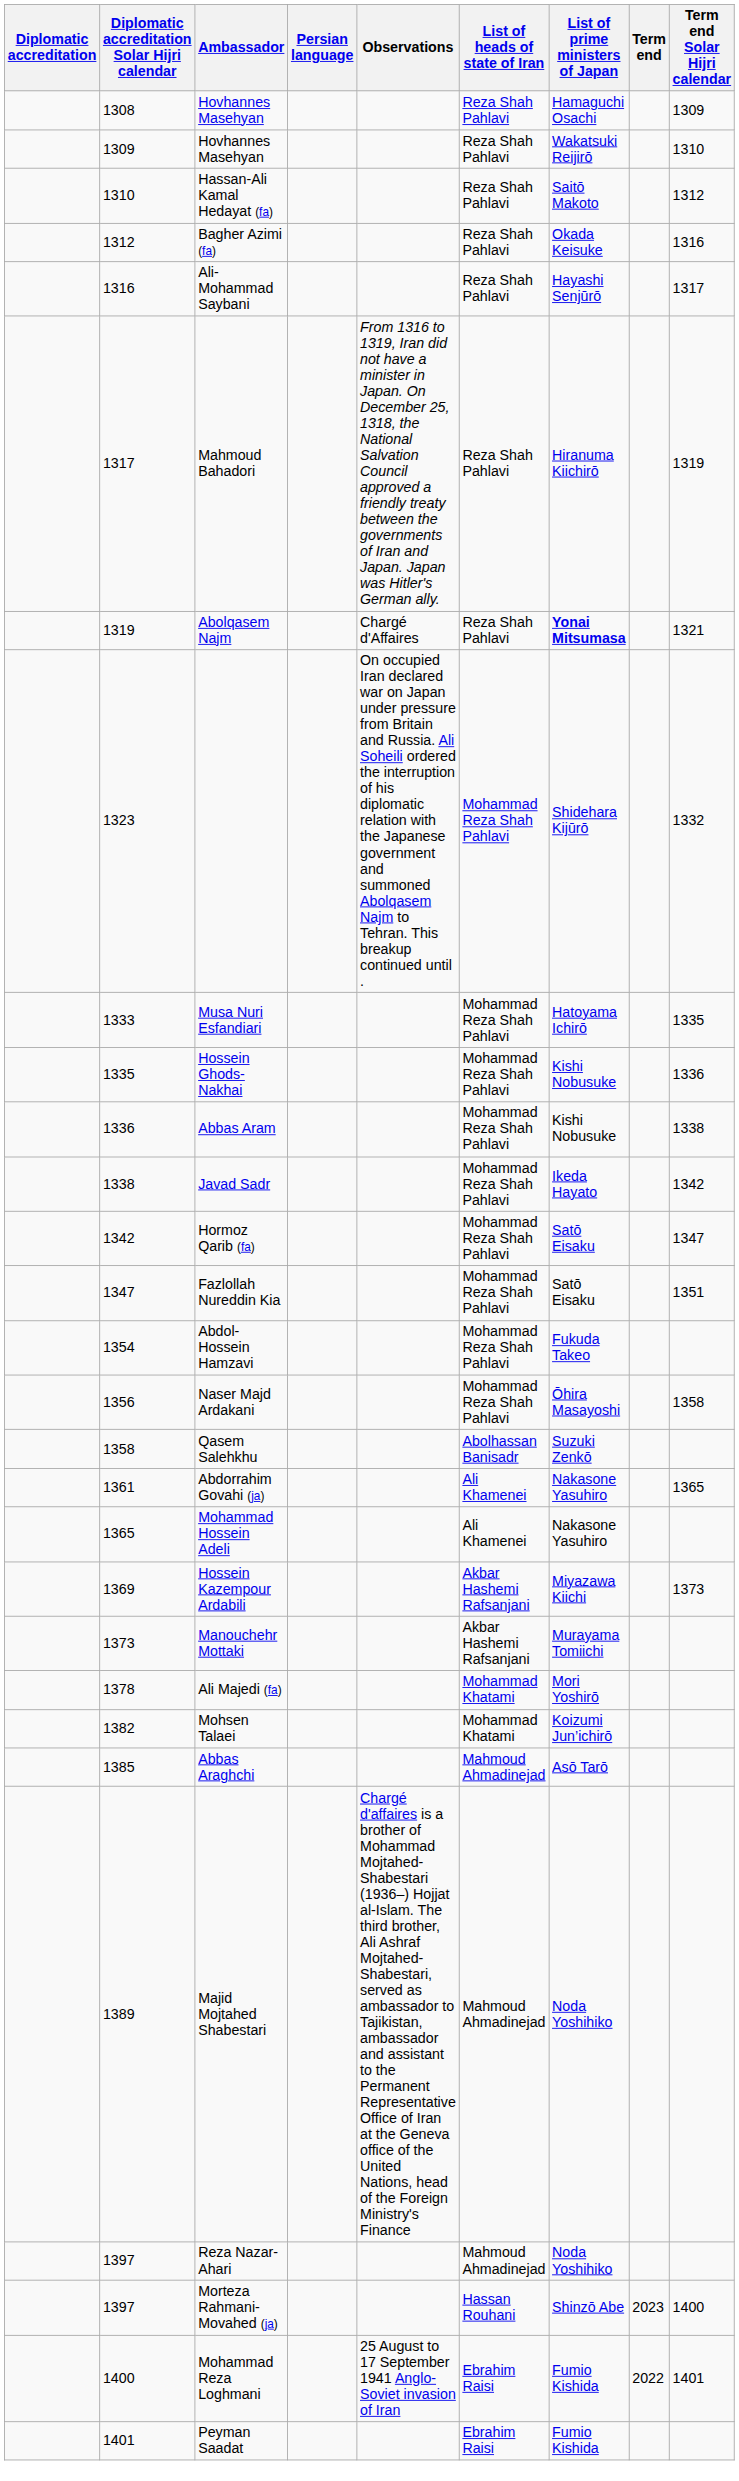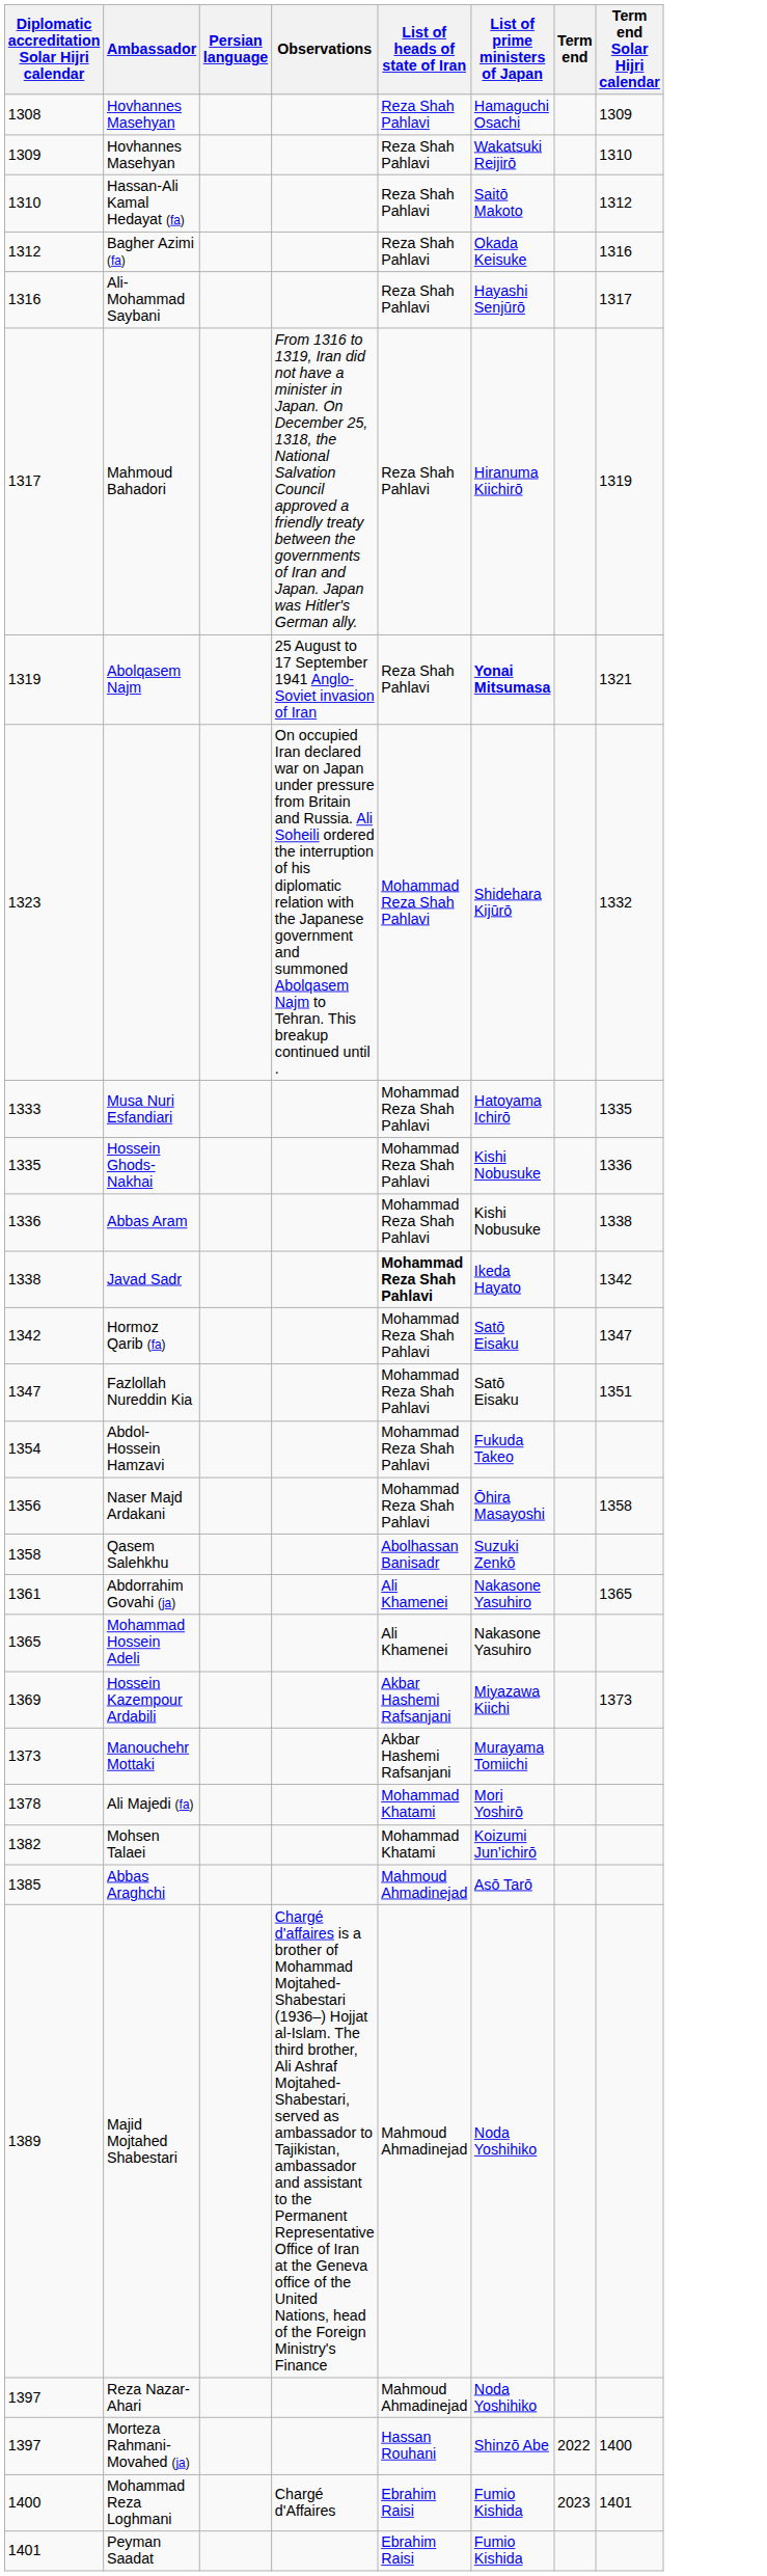 <table class="wikitable sortable">
 <tr>
-<th><a href='#'>Diplomatic accreditation</a></th>
 <th><a href='#'>Diplomatic accreditation</a> <a href='#'>Solar Hijri calendar</a></th>
 <th><a href='#'>Ambassador</a></th>
 <th><a href='#'>Persian language</a></th>
 <th>Observations</th>
 <th><a href='#'>List of heads of state of Iran</a></th>
 <th><a href='#'>List of prime ministers of Japan</a></th>
 <th>Term end</th>
 <th>Term end <a href='#'>Solar Hijri calendar</a></th>
 </tr>
 <tr>
-<td></td>
 <td>1308</td>
 <td><a href='#'>Hovhannes Masehyan</a></td>
 <td></td>
 <td></td>
 <td><a href='#'>Reza Shah Pahlavi</a></td>
 <td><a href='#'>Hamaguchi Osachi</a></td>
 <td></td>
 <td>1309</td>
 </tr>
 <tr>
-<td></td>
 <td>1309</td>
 <td>Hovhannes Masehyan</td>
 <td> </td>
 <td></td>
 <td>Reza Shah Pahlavi</td>
 <td><a href='#'>Wakatsuki Reijirō</a></td>
 <td></td>
 <td>1310</td>
 </tr>
 <tr>
-<td></td>
 <td>1310</td>
 <td>Hassan-Ali Kamal Hedayat <small>(<a href='#'>fa</a>)</small></td>
 <td></td>
 <td></td>
 <td>Reza Shah Pahlavi</td>
 <td><a href='#'>Saitō Makoto</a></td>
 <td></td>
 <td>1312</td>
 </tr>
 <tr>
-<td></td>
 <td>1312</td>
 <td>Bagher Azimi <small>(<a href='#'>fa</a>)</small></td>
 <td></td>
 <td></td>
 <td>Reza Shah Pahlavi</td>
 <td><a href='#'>Okada Keisuke</a></td>
 <td></td>
 <td>1316</td>
 </tr>
 <tr>
-<td></td>
 <td>1316</td>
 <td>Ali-Mohammad Saybani</td>
 <td></td>
 <td></td>
 <td>Reza Shah Pahlavi</td>
 <td><a href='#'>Hayashi Senjūrō</a></td>
 <td></td>
 <td>1317</td>
 </tr>
 <tr>
-<td></td>
 <td>1317</td>
 <td>Mahmoud Bahadori</td>
 <td></td>
 <td><em> From 1316 to 1319, Iran did not have a minister in Japan. On December 25, 1318, the National Salvation Council approved a friendly treaty between the governments of Iran and Japan. Japan was Hitler's German ally. </em></td>
 <td>Reza Shah Pahlavi</td>
 <td><a href='#'>Hiranuma Kiichirō</a></td>
 <td></td>
 <td>1319</td>
 </tr>
 <tr>
-<td></td>
 <td>1319</td>
 <td><a href='#'>Abolqasem Najm</a></td>
 <td></td>
-<td>Chargé d'Affaires</td>
+<td>25 August to 17 September 1941 <a href='#'>Anglo-Soviet invasion of Iran</a></td>
 <td>Reza Shah Pahlavi</td>
 <td><strong><a href='#'>Yonai Mitsumasa</a></strong></td>
 <td></td>
 <td>1321</td>
 </tr>
 <tr>
-<td></td>
 <td>1323</td>
 <td></td>
 <td></td>
 <td>On  occupied Iran declared war on Japan under pressure from Britain and Russia. <a href='#'>Ali Soheili</a> ordered the interruption of his diplomatic relation with the Japanese government and summoned <a href='#'>Abolqasem Najm</a> to Tehran. This breakup continued until .</td>
 <td><a href='#'>Mohammad Reza Shah Pahlavi</a></td>
 <td><a href='#'>Shidehara Kijūrō</a></td>
 <td></td>
 <td>1332</td>
 </tr>
 <tr>
-<td></td>
 <td>1333</td>
 <td><a href='#'>Musa Nuri Esfandiari</a></td>
 <td></td>
 <td></td>
 <td>Mohammad Reza Shah Pahlavi</td>
 <td><a href='#'>Hatoyama Ichirō</a></td>
 <td></td>
 <td>1335</td>
 </tr>
 <tr>
-<td></td>
 <td>1335</td>
 <td><a href='#'>Hossein Ghods-Nakhai</a></td>
 <td></td>
 <td></td>
 <td>Mohammad Reza Shah Pahlavi</td>
 <td><a href='#'>Kishi Nobusuke</a></td>
 <td></td>
 <td>1336</td>
 </tr>
 <tr>
-<td></td>
 <td>1336</td>
 <td><a href='#'>Abbas Aram</a></td>
 <td></td>
 <td></td>
 <td>Mohammad Reza Shah Pahlavi</td>
 <td>Kishi Nobusuke</td>
 <td></td>
 <td>1338</td>
 </tr>
 <tr>
-<td></td>
 <td>1338</td>
 <td><a href='#'>Javad Sadr</a></td>
 <td></td>
 <td></td>
-<td>Mohammad Reza Shah Pahlavi</td>
+<td><strong>Mohammad Reza Shah Pahlavi</strong></td>
 <td><a href='#'>Ikeda Hayato</a></td>
 <td></td>
 <td>1342</td>
 </tr>
 <tr>
-<td></td>
 <td>1342</td>
 <td>Hormoz Qarib <small>(<a href='#'>fa</a>)</small></td>
 <td></td>
 <td></td>
 <td>Mohammad Reza Shah Pahlavi</td>
 <td><a href='#'>Satō Eisaku</a></td>
 <td></td>
 <td>1347</td>
 </tr>
 <tr>
-<td></td>
 <td>1347</td>
 <td>Fazlollah Nureddin Kia</td>
 <td></td>
 <td></td>
 <td>Mohammad Reza Shah Pahlavi</td>
 <td>Satō Eisaku</td>
 <td></td>
 <td>1351</td>
 </tr>
 <tr>
-<td></td>
 <td>1354</td>
 <td>Abdol-Hossein Hamzavi</td>
 <td></td>
 <td></td>
 <td>Mohammad Reza Shah Pahlavi</td>
 <td><a href='#'>Fukuda Takeo</a></td>
 <td></td>
 <td></td>
 </tr>
 <tr>
-<td></td>
 <td>1356</td>
 <td>Naser Majd Ardakani</td>
 <td></td>
 <td></td>
 <td>Mohammad Reza Shah Pahlavi</td>
 <td><a href='#'>Ōhira Masayoshi</a></td>
 <td></td>
 <td>1358</td>
 </tr>
 <tr>
-<td></td>
 <td>1358</td>
 <td>Qasem Salehkhu</td>
 <td></td>
 <td></td>
 <td><a href='#'>Abolhassan Banisadr</a></td>
 <td><a href='#'>Suzuki Zenkō</a></td>
 <td></td>
 <td></td>
 </tr>
 <tr>
-<td></td>
 <td>1361</td>
 <td>Abdorrahim Govahi  <small>(<a href='#'>ja</a>)</small></td>
 <td></td>
 <td></td>
 <td><a href='#'>Ali Khamenei</a></td>
 <td><a href='#'>Nakasone Yasuhiro</a></td>
 <td></td>
 <td>1365</td>
 </tr>
 <tr>
-<td></td>
 <td>1365</td>
 <td><a href='#'>Mohammad Hossein Adeli</a></td>
 <td></td>
 <td></td>
 <td>Ali Khamenei</td>
 <td>Nakasone Yasuhiro</td>
 <td></td>
 <td></td>
 </tr>
 <tr>
-<td></td>
 <td>1369</td>
 <td><a href='#'>Hossein Kazempour Ardabili</a></td>
 <td></td>
 <td></td>
 <td><a href='#'>Akbar Hashemi Rafsanjani</a></td>
 <td><a href='#'>Miyazawa Kiichi</a></td>
 <td></td>
 <td>1373</td>
 </tr>
 <tr>
-<td></td>
 <td>1373</td>
 <td><a href='#'>Manouchehr Mottaki</a></td>
 <td></td>
 <td></td>
 <td>Akbar Hashemi Rafsanjani</td>
 <td><a href='#'>Murayama Tomiichi</a></td>
 <td></td>
 <td></td>
 </tr>
 <tr>
-<td></td>
 <td>1378</td>
 <td>Ali Majedi  <small>(<a href='#'>fa</a>)</small></td>
 <td></td>
 <td></td>
 <td><a href='#'>Mohammad Khatami</a></td>
 <td><a href='#'>Mori Yoshirō</a></td>
 <td></td>
 <td></td>
 </tr>
 <tr>
-<td></td>
 <td>1382</td>
 <td>Mohsen Talaei</td>
 <td></td>
 <td></td>
 <td>Mohammad Khatami</td>
 <td><a href='#'>Koizumi Jun’ichirō</a></td>
 <td></td>
 <td></td>
 </tr>
 <tr>
-<td></td>
 <td>1385</td>
 <td><a href='#'>Abbas Araghchi</a></td>
 <td></td>
 <td></td>
 <td><a href='#'>Mahmoud Ahmadinejad</a></td>
 <td><a href='#'>Asō Tarō</a></td>
 <td></td>
 <td></td>
 </tr>
 <tr>
-<td></td>
 <td>1389</td>
 <td>Majid Mojtahed Shabestari</td>
 <td></td>
 <td><a href='#'>Chargé d'affaires</a> is a brother of Mohammad Mojtahed-Shabestari (1936–) Hojjat al-Islam. The third brother, Ali Ashraf Mojtahed-Shabestari, served as ambassador to Tajikistan, ambassador and assistant to the Permanent Representative Office of Iran at the Geneva office of the United Nations, head of the Foreign Ministry's Finance</td>
 <td>Mahmoud Ahmadinejad</td>
 <td><a href='#'>Noda Yoshihiko</a></td>
 <td></td>
 <td></td>
 </tr>
 <tr>
-<td></td>
 <td>1397</td>
 <td>Reza Nazar-Ahari</td>
 <td></td>
 <td></td>
 <td>Mahmoud Ahmadinejad</td>
 <td><a href='#'>Noda Yoshihiko</a></td>
 <td></td>
 <td></td>
 </tr>
 <tr>
-<td></td>
 <td>1397</td>
 <td>Morteza Rahmani-Movahed  <small>(<a href='#'>ja</a>)</small></td>
 <td></td>
 <td></td>
 <td><a href='#'>Hassan Rouhani</a></td>
 <td><a href='#'>Shinzō Abe</a></td>
-<td>2023</td>
+<td>2022</td>
 <td>1400</td>
 </tr>
 <tr>
-<td></td>
 <td>1400</td>
 <td>Mohammad Reza Loghmani</td>
 <td></td>
-<td>25 August to 17 September 1941 <a href='#'>Anglo-Soviet invasion of Iran</a></td>
+<td>Chargé d'Affaires</td>
 <td><a href='#'>Ebrahim Raisi</a></td>
 <td><a href='#'>Fumio Kishida</a></td>
-<td>2022</td>
+<td>2023</td>
 <td>1401</td>
 </tr>
 <tr>
-<td></td>
 <td>1401</td>
 <td>Peyman Saadat</td>
 <td></td>
 <td></td>
 <td><a href='#'>Ebrahim Raisi</a></td>
 <td><a href='#'>Fumio Kishida</a></td>
 <td></td>
 <td></td>
 </tr>
 </table>
